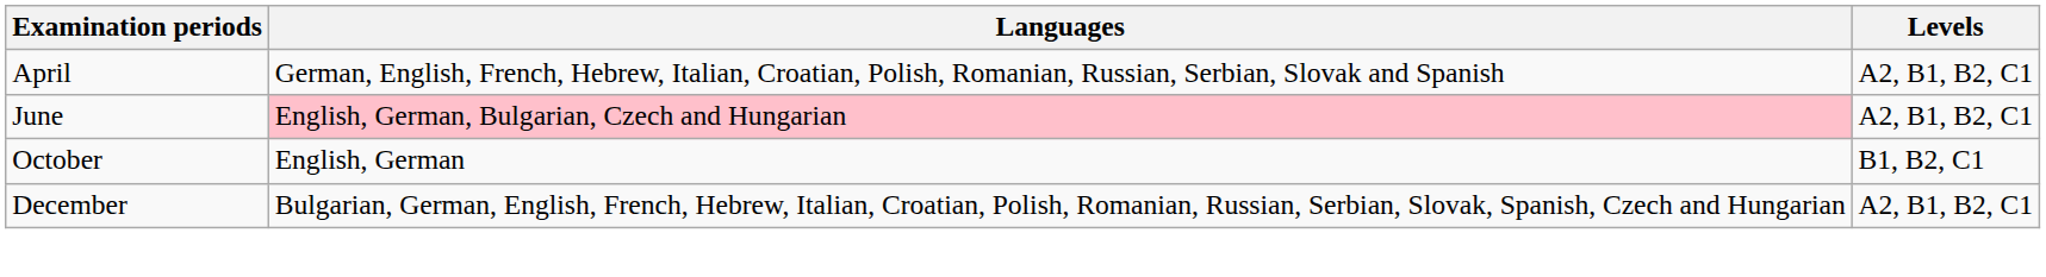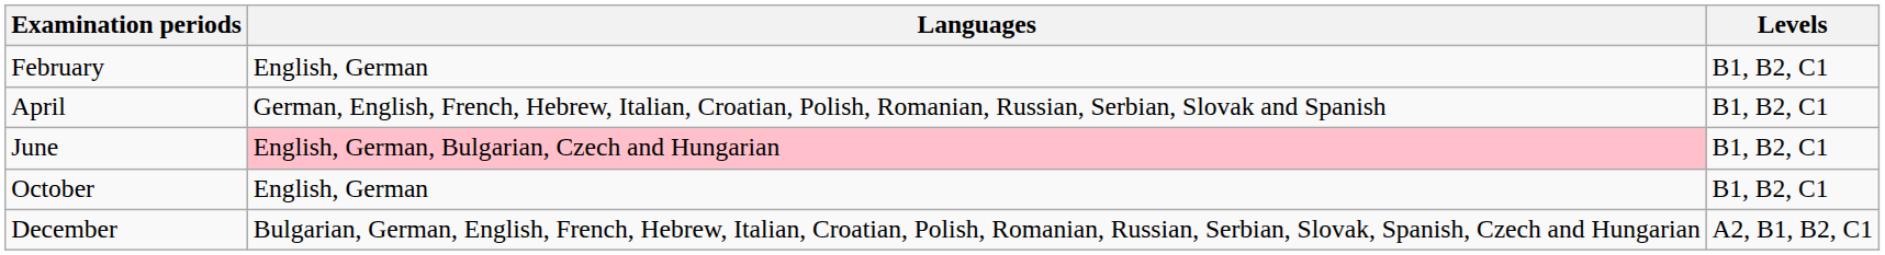 <table class="wikitable">
 <tr>
 <th>Examination periods</th>
 <th>Languages</th>
 <th>Levels</th>
 </tr>
 <tr>
+<td>February</td>
+<td>English, German</td>
+<td>B1, B2, C1</td>
+</tr>
+<tr>
 <td>April</td>
 <td>German, English, French, Hebrew, Italian, Croatian, Polish, Romanian, Russian, Serbian, Slovak and Spanish</td>
-<td>A2, B1, B2, C1</td>
+<td>B1, B2, C1</td>
 </tr>
 <tr>
 <td>June</td>
 <td style="background: pink;">English, German, Bulgarian, Czech and Hungarian</td>
-<td>A2, B1, B2, C1</td>
+<td>B1, B2, C1</td>
 </tr>
 <tr>
 <td>October</td>
 <td>English, German</td>
 <td>B1, B2, C1</td>
 </tr>
 <tr>
 <td>December</td>
 <td>Bulgarian, German, English, French, Hebrew, Italian, Croatian, Polish, Romanian, Russian, Serbian, Slovak, Spanish, Czech and Hungarian</td>
 <td>A2, B1, B2, C1</td>
 </tr>
 </table>
